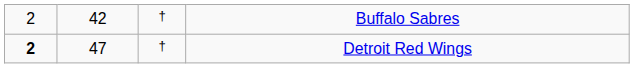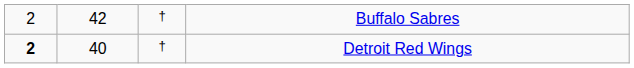 <table class="wikitable sortable" width="50%">
 <tr align="center" bgcolor="">
 <td>2</td>
 <td>42</td>
 <td> <sup>†</sup></td>
 <td><a href='#'>Buffalo Sabres</a></td>
 </tr>
 <tr align="center" bgcolor="">
 <td><strong>2</strong></td>
-<td>47</td>
+<td>40</td>
 <td> <sup>†</sup></td>
 <td><a href='#'>Detroit Red Wings</a></td>
 </tr>
 </table>
